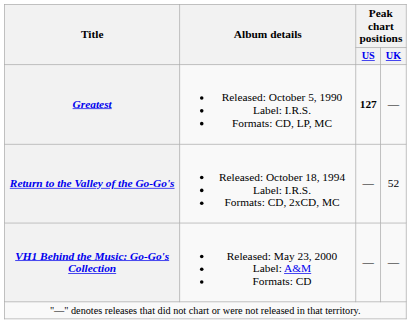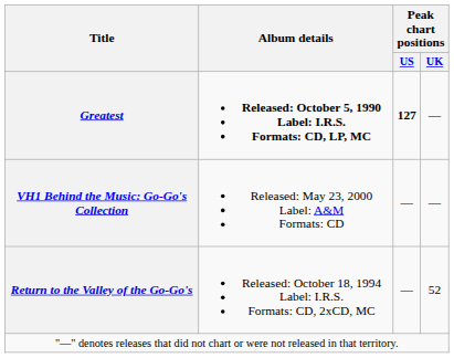 <table class="wikitable plainrowheaders" style="text-align:center;">
 <tr>
 <th rowspan="2" scope="col" style="width:15em;">Title</th>
 <th rowspan="2" scope="col" style="width:15em;">Album details</th>
 <th colspan="2">Peak chart positions</th>
 </tr>
 <tr>
 <th scope="col" style="width:2em;font-size:90%;"><a href='#'>US</a><br></th>
 <th scope="col" style="width:2em;font-size:90%;"><a href='#'>UK</a><br></th>
 </tr>
 <tr>
 <th scope="row"><em><a href='#'>Greatest</a></em></th>
-<td><br><ul><li>Released: October 5, 1990</li><li>Label: I.R.S.</li><li>Formats: CD, LP, MC</li></ul></td>
+<td><strong><br><ul><li>Released: October 5, 1990</li><li>Label: I.R.S.</li><li>Formats: CD, LP, MC</li></ul></strong></td>
 <td><strong>127</strong></td>
+<td>—</td>
+</tr>
+<tr>
+<th scope="row"><em><a href='#'>VH1 Behind the Music: Go-Go's Collection</a></em></th>
+<td><br><ul><li>Released: May 23, 2000</li><li>Label: <a href='#'>A&M</a></li><li>Formats: CD</li></ul></td>
+<td>—</td>
 <td>—</td>
 </tr>
 <tr>
 <th scope="row"><em><a href='#'>Return to the Valley of the Go-Go's</a></em></th>
 <td><br><ul><li>Released: October 18, 1994</li><li>Label: I.R.S.</li><li>Formats: CD, 2xCD, MC</li></ul></td>
 <td>—</td>
 <td>52</td>
 </tr>
 <tr>
-<th scope="row"><em><a href='#'>VH1 Behind the Music: Go-Go's Collection</a></em></th>
-<td><br><ul><li>Released: May 23, 2000</li><li>Label: <a href='#'>A&M</a></li><li>Formats: CD</li></ul></td>
-<td>—</td>
-<td>—</td>
-</tr>
-<tr>
 <td colspan="4" style="font-size:90%">"—" denotes releases that did not chart or were not released in that territory.</td>
 </tr>
 </table>
